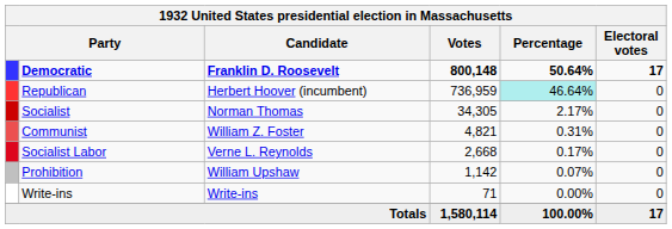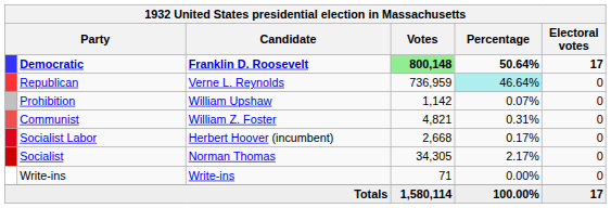 <table class="wikitable" style="font-size: 95%;">
 <tr>
 <th colspan="6">1932 United States presidential election in Massachusetts</th>
 </tr>
 <tr>
 <th colspan="2" style="width: 15em">Party</th>
 <th style="width: 17em">Candidate</th>
 <th style="width: 5em">Votes</th>
 <th style="width: 7em">Percentage</th>
 <th style="width: 5em">Electoral votes</th>
 </tr>
 <tr>
 <th style="background-color:#3333FF; width: 3px"></th>
 <td style="width: 130px"><strong><a href='#'>Democratic</a></strong></td>
 <td><strong><a href='#'>Franklin D. Roosevelt</a></strong></td>
-<td align="right"><strong>800,148</strong></td>
+<td align="right" style="background: lightgreen;"><strong>800,148</strong></td>
 <td align="right"><strong>50.64%</strong></td>
 <td align="right"><strong>17</strong></td>
 </tr>
 <tr>
 <th style="background-color:#FF3333; width: 3px"></th>
 <td style="width: 130px"><a href='#'>Republican</a></td>
-<td><a href='#'>Herbert Hoover</a> (incumbent)</td>
+<td><a href='#'>Verne L. Reynolds</a></td>
 <td align="right">736,959</td>
 <td align="right" style="background: paleturquoise;">46.64%</td>
 <td align="right">0</td>
 </tr>
 <tr>
-<th style="background-color:#CC0000; width: 3px"></th>
-<td style="width: 130px"><a href='#'>Socialist</a></td>
-<td><a href='#'>Norman Thomas</a></td>
-<td align="right">34,305</td>
-<td align="right">2.17%</td>
+<th style="background-color:#C0C0C0; width: 3px"></th>
+<td style="width: 130px"><a href='#'>Prohibition</a></td>
+<td><a href='#'>William Upshaw</a></td>
+<td align="right">1,142</td>
+<td align="right">0.07%</td>
 <td align="right">0</td>
 </tr>
 <tr>
 <th style="background-color:#EC5050; width: 3px"></th>
 <td style="width: 130px"><a href='#'>Communist</a></td>
 <td><a href='#'>William Z. Foster</a></td>
 <td align="right">4,821</td>
 <td align="right">0.31%</td>
 <td align="right">0</td>
 </tr>
 <tr>
 <th style="background-color:#DD051D; width: 3px"></th>
 <td style="width: 130px"><a href='#'>Socialist Labor</a></td>
-<td><a href='#'>Verne L. Reynolds</a></td>
+<td><a href='#'>Herbert Hoover</a> (incumbent)</td>
 <td align="right">2,668</td>
 <td align="right">0.17%</td>
 <td align="right">0</td>
 </tr>
 <tr>
-<th style="background-color:#C0C0C0; width: 3px"></th>
-<td style="width: 130px"><a href='#'>Prohibition</a></td>
-<td><a href='#'>William Upshaw</a></td>
-<td align="right">1,142</td>
-<td align="right">0.07%</td>
+<th style="background-color:#CC0000; width: 3px"></th>
+<td style="width: 130px"><a href='#'>Socialist</a></td>
+<td><a href='#'>Norman Thomas</a></td>
+<td align="right">34,305</td>
+<td align="right">2.17%</td>
 <td align="right">0</td>
 </tr>
 <tr>
 <th style="background-color:#FFFFFF; width: 3px"></th>
 <td style="width: 130px">Write-ins</td>
 <td><a href='#'>Write-ins</a></td>
 <td align="right">71</td>
 <td align="right">0.00%</td>
 <td align="right">0</td>
 </tr>
 <tr>
 </tr>
 <tr bgcolor="#EEEEEE">
 <td colspan="3" align="right"><strong>Totals</strong></td>
 <td align="right"><strong>1,580,114</strong></td>
 <td align="right"><strong>100.00%</strong></td>
 <td align="right"><strong>17</strong></td>
 </tr>
 </table>
